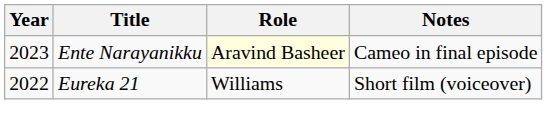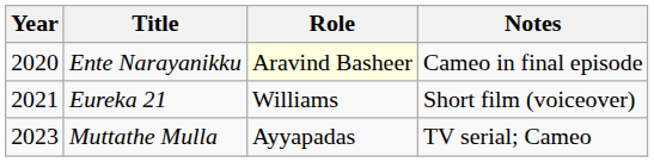 <table class="wikitable">
 <tr>
 <th scope="col">Year</th>
 <th scope="col">Title</th>
 <th scope="col">Role</th>
 <th class="unsortable" scope="col">Notes</th>
 </tr>
 <tr>
-<td>2023</td>
+<td>2020</td>
 <td><em>Ente Narayanikku</em></td>
 <td style="background: lightyellow;">Aravind  Basheer</td>
 <td>Cameo in final episode</td>
 </tr>
 <tr>
-<td>2022</td>
+<td>2021</td>
 <td><em>Eureka 21</em></td>
 <td>Williams</td>
 <td>Short film (voiceover)</td>
 </tr>
+<tr>
+<td>2023</td>
+<td><em>Muttathe Mulla</em></td>
+<td>Ayyapadas</td>
+<td>TV serial; Cameo</td>
+</tr>
 </table>
